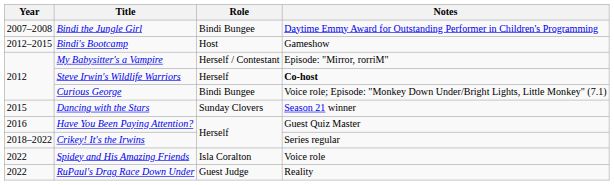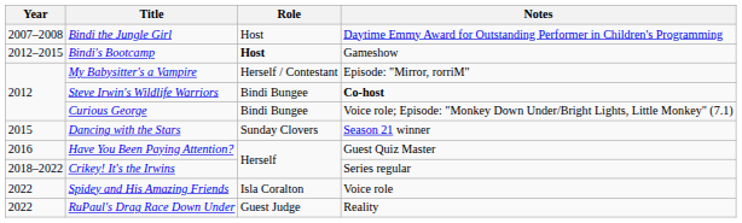 <table class="wikitable sortable">
 <tr>
 <th>Year</th>
 <th>Title</th>
 <th>Role</th>
 <th class="unsortable">Notes</th>
 </tr>
 <tr>
 <td>2007–2008</td>
 <td><em><a href='#'>Bindi the Jungle Girl</a></em></td>
-<td>Bindi Bungee</td>
+<td>Host</td>
 <td><a href='#'>Daytime Emmy Award for Outstanding Performer in Children's Programming</a></td>
 </tr>
 <tr>
 <td>2012–2015</td>
 <td><em><a href='#'>Bindi's Bootcamp</a></em></td>
-<td>Host</td>
+<td><strong>Host</strong></td>
 <td>Gameshow</td>
 </tr>
 <tr>
 <td rowspan="3">2012</td>
 <td><em><a href='#'>My Babysitter's a Vampire</a></em></td>
 <td>Herself / Contestant</td>
 <td>Episode: "Mirror, rorriM"</td>
 </tr>
 <tr>
 <td><em><a href='#'>Steve Irwin's Wildlife Warriors</a></em></td>
-<td>Herself</td>
+<td>Bindi Bungee</td>
 <td><strong>Co-host</strong></td>
 </tr>
 <tr>
 <td><em><a href='#'>Curious George</a></em></td>
 <td>Bindi Bungee</td>
 <td>Voice role; Episode: "Monkey Down Under/Bright Lights, Little Monkey" (7.1)</td>
 </tr>
 <tr>
 <td>2015</td>
 <td><em><a href='#'>Dancing with the Stars</a></em></td>
 <td>Sunday Clovers</td>
 <td><a href='#'>Season 21</a> winner</td>
 </tr>
 <tr>
 <td>2016</td>
 <td><em><a href='#'>Have You Been Paying Attention?</a></em></td>
 <td rowspan="2">Herself</td>
 <td>Guest Quiz Master</td>
 </tr>
 <tr>
 <td>2018–2022</td>
 <td><em><a href='#'>Crikey! It's the Irwins</a></em></td>
 <td>Series regular</td>
 </tr>
 <tr>
 <td>2022</td>
 <td><em><a href='#'>Spidey and His Amazing Friends</a></em></td>
 <td>Isla Coralton</td>
 <td>Voice role</td>
 </tr>
 <tr>
 <td>2022</td>
 <td><em><a href='#'>RuPaul's Drag Race Down Under</a></em></td>
 <td>Guest Judge</td>
 <td>Reality</td>
 </tr>
 </table>
